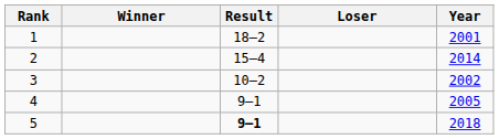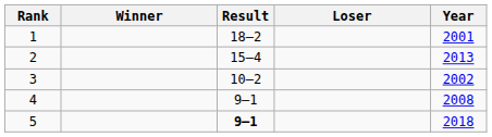 <table class="wikitable sortable">
 <tr>
 <th width=50>Rank</th>
 <th width=150>Winner</th>
 <th width=50>Result</th>
 <th width=150>Loser</th>
 <th width=50>Year</th>
 </tr>
 <tr>
 <td align=center>1</td>
 <td style="text-align:left;"></td>
 <td style="text-align:center;">18–2</td>
 <td style="text-align:left;"></td>
 <td align=center><a href='#'>2001</a></td>
 </tr>
 <tr>
 <td align=center>2</td>
 <td style="text-align:left;"></td>
 <td style="text-align:center;">15–4</td>
 <td style="text-align:left;"></td>
-<td align=center><a href='#'>2014</a></td>
+<td align=center><a href='#'>2013</a></td>
 </tr>
 <tr>
 <td align=center>3</td>
 <td style="text-align:left;"></td>
 <td style="text-align:center;">10–2</td>
 <td style="text-align:left;"></td>
 <td align=center><a href='#'>2002</a></td>
 </tr>
 <tr>
 <td align=center>4</td>
 <td style="text-align:left;"></td>
 <td style="text-align:center;">9–1</td>
 <td style="text-align:left;"></td>
-<td align=center><a href='#'>2005</a></td>
+<td align=center><a href='#'>2008</a></td>
 </tr>
 <tr>
 <td align=center>5</td>
 <td style="text-align:left;"></td>
 <td style="text-align:center;"><strong>9–1</strong></td>
 <td style="text-align:left;"></td>
 <td align=center><a href='#'>2018</a></td>
 </tr>
 </table>
